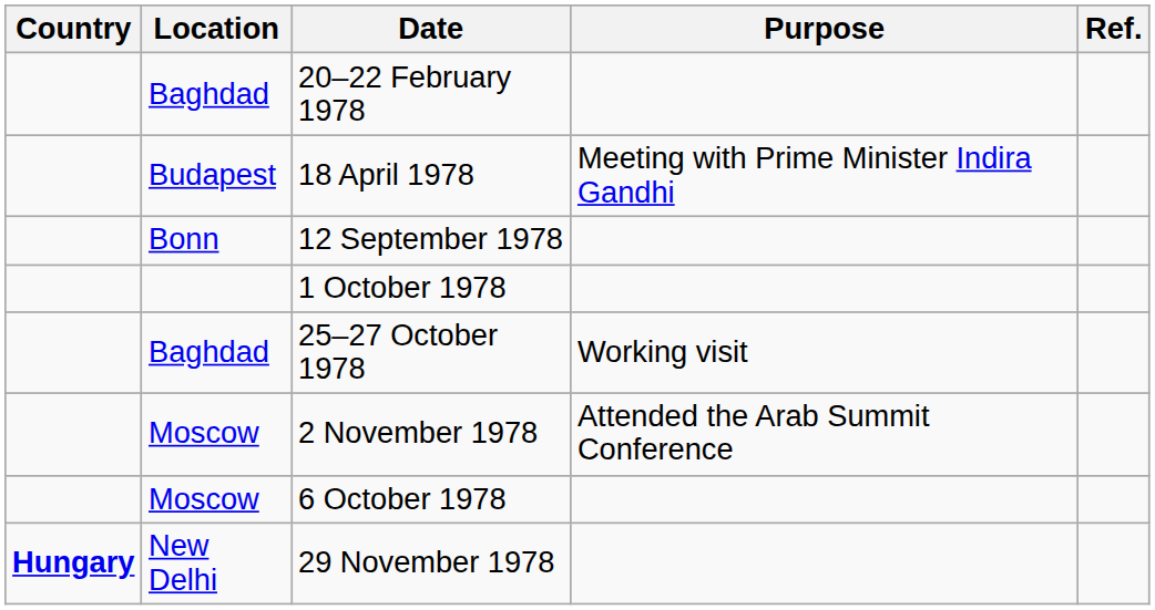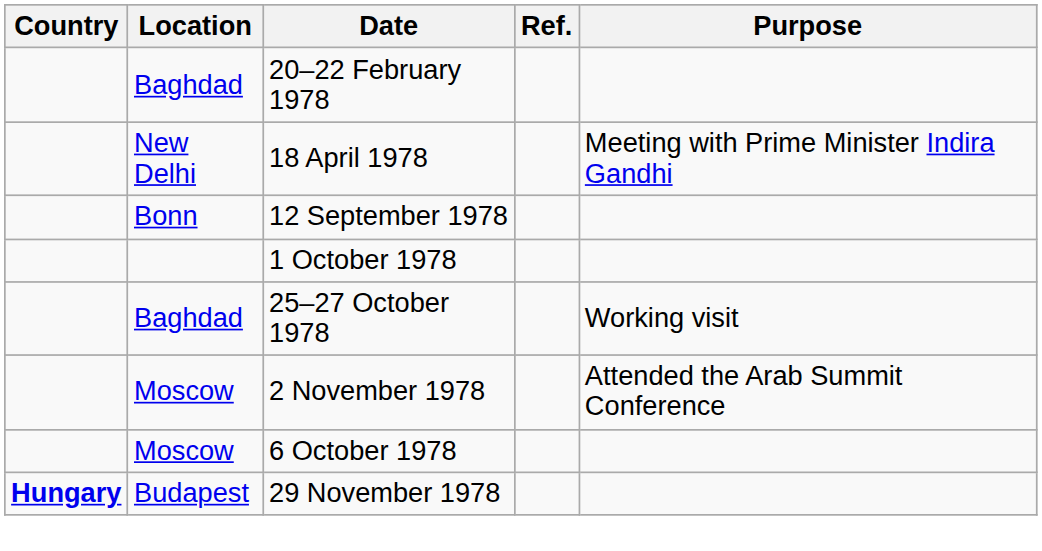 <table class="wikitable">
 <tr>
 <th>Country</th>
 <th>Location</th>
 <th>Date</th>
+<th>Ref.</th>
 <th>Purpose</th>
-<th>Ref.</th>
 </tr>
 <tr>
 <td></td>
 <td><a href='#'>Baghdad</a></td>
 <td>20–22 February 1978</td>
 <td></td>
 <td></td>
 </tr>
 <tr>
 <td></td>
-<td><a href='#'>Budapest</a></td>
+<td><a href='#'>New Delhi</a></td>
 <td>18 April 1978</td>
+<td></td>
 <td>Meeting with Prime Minister <a href='#'>Indira Gandhi</a></td>
-<td></td>
 </tr>
 <tr>
 <td></td>
 <td><a href='#'>Bonn</a></td>
 <td>12 September 1978</td>
 <td></td>
 <td></td>
 </tr>
 <tr>
 <td></td>
 <td></td>
 <td>1 October 1978</td>
 <td></td>
 <td></td>
 </tr>
 <tr>
 <td></td>
 <td><a href='#'>Baghdad</a></td>
 <td>25–27 October 1978</td>
+<td></td>
 <td>Working visit</td>
-<td></td>
 </tr>
 <tr>
 <td></td>
 <td><a href='#'>Moscow</a></td>
 <td>2 November 1978</td>
+<td></td>
 <td>Attended the Arab Summit Conference</td>
-<td></td>
 </tr>
 <tr>
 <td></td>
 <td><a href='#'>Moscow</a></td>
 <td>6 October 1978</td>
 <td></td>
 <td></td>
 </tr>
 <tr>
 <td><strong> <a href='#'>Hungary</a></strong></td>
-<td><a href='#'>New Delhi</a></td>
+<td><a href='#'>Budapest</a></td>
 <td>29 November 1978</td>
 <td></td>
 <td></td>
 </tr>
 </table>
